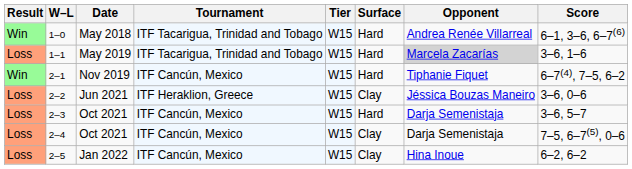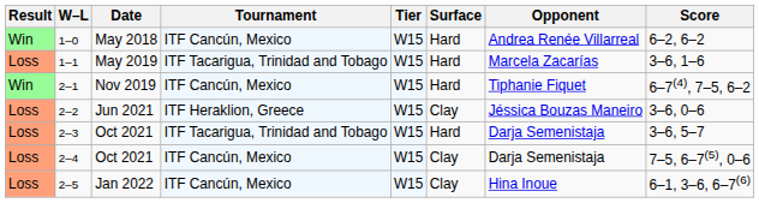 <table class="sortable wikitable">
 <tr>
 <th>Result</th>
 <th class="unsortable">W–L</th>
 <th>Date</th>
 <th>Tournament</th>
 <th>Tier</th>
 <th>Surface</th>
 <th>Opponent</th>
 <th class="unsortable">Score</th>
 </tr>
 <tr>
 <td style="background:#98fb98;">Win</td>
 <td><small>1–0</small></td>
 <td>May 2018</td>
-<td style="background:#f0f8ff;">ITF Tacarigua, Trinidad and Tobago</td>
+<td style="background:#f0f8ff;">ITF Cancún, Mexico</td>
 <td style="background:#f0f8ff;">W15</td>
 <td>Hard</td>
 <td> <a href='#'>Andrea Renée Villarreal</a></td>
-<td>6–1, 3–6, 6–7<sup>(6)</sup></td>
+<td>6–2, 6–2</td>
 </tr>
 <tr>
 <td style="background:#ffa07a;">Loss</td>
 <td><small>1–1</small></td>
 <td>May 2019</td>
 <td style="background:#f0f8ff;">ITF Tacarigua, Trinidad and Tobago</td>
 <td style="background:#f0f8ff;">W15</td>
 <td>Hard</td>
-<td style="background: lightgrey;"> <a href='#'>Marcela Zacarías</a></td>
+<td> <a href='#'>Marcela Zacarías</a></td>
 <td>3–6, 1–6</td>
 </tr>
 <tr>
 <td style="background:#98fb98;">Win</td>
 <td><small>2–1</small></td>
 <td>Nov 2019</td>
 <td style="background:#f0f8ff;">ITF Cancún, Mexico</td>
 <td style="background:#f0f8ff;">W15</td>
 <td>Hard</td>
 <td> <a href='#'>Tiphanie Fiquet</a></td>
 <td>6–7<sup>(4)</sup>, 7–5, 6–2</td>
 </tr>
 <tr>
 <td style="background:#ffa07a;">Loss</td>
 <td><small>2–2</small></td>
 <td>Jun 2021</td>
 <td style="background:#f0f8ff;">ITF Heraklion, Greece</td>
 <td style="background:#f0f8ff;">W15</td>
 <td>Clay</td>
 <td> <a href='#'>Jéssica Bouzas Maneiro</a></td>
 <td>3–6, 0–6</td>
 </tr>
 <tr>
 <td style="background:#ffa07a;">Loss</td>
 <td><small>2–3</small></td>
 <td>Oct 2021</td>
-<td style="background:#f0f8ff;">ITF Cancún, Mexico</td>
+<td style="background:#f0f8ff;">ITF Tacarigua, Trinidad and Tobago</td>
 <td style="background:#f0f8ff;">W15</td>
 <td>Hard</td>
 <td> <a href='#'>Darja Semenistaja</a></td>
 <td>3–6, 5–7</td>
 </tr>
 <tr>
 <td style="background:#ffa07a;">Loss</td>
 <td><small>2–4</small></td>
 <td>Oct 2021</td>
 <td style="background:#f0f8ff;">ITF Cancún, Mexico</td>
 <td style="background:#f0f8ff;">W15</td>
 <td>Clay</td>
 <td> Darja Semenistaja</td>
 <td>7–5, 6–7<sup>(5)</sup>, 0–6</td>
 </tr>
 <tr>
 <td style="background:#ffa07a;">Loss</td>
 <td><small>2–5</small></td>
 <td>Jan 2022</td>
 <td style="background:#f0f8ff;">ITF Cancún, Mexico</td>
 <td style="background:#f0f8ff;">W15</td>
 <td>Clay</td>
 <td> <a href='#'>Hina Inoue</a></td>
-<td>6–2, 6–2</td>
+<td>6–1, 3–6, 6–7<sup>(6)</sup></td>
 </tr>
 </table>
